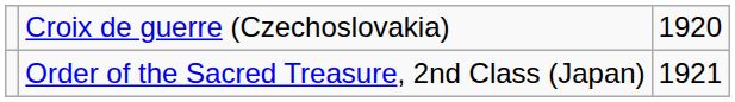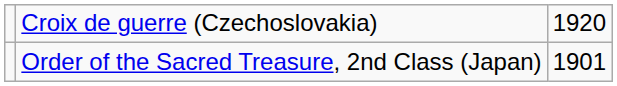 <table class="wikitable">
 <tr>
 <td></td>
 <td><a href='#'>Croix de guerre</a> (Czechoslovakia)</td>
 <td>1920</td>
 </tr>
 <tr>
 <td></td>
 <td><a href='#'>Order of the Sacred Treasure</a>, 2nd Class (Japan)</td>
-<td>1921</td>
+<td>1901</td>
 </tr>
 </table>
